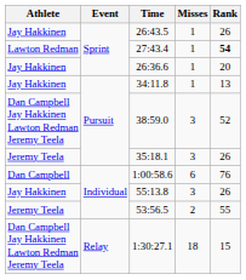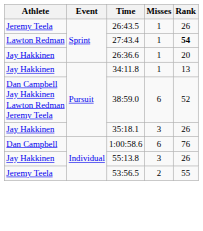 <table class=wikitable style=font-size:90%;text-align:center>
 <tr>
 <th>Athlete</th>
 <th>Event</th>
 <th>Time</th>
 <th>Misses</th>
 <th>Rank</th>
 </tr>
 <tr>
-<td align=left><a href='#'>Jay Hakkinen</a></td>
+<td align=left><a href='#'>Jeremy Teela</a></td>
 <td align=left rowspan=3><a href='#'>Sprint</a></td>
 <td>26:43.5</td>
 <td>1</td>
 <td>26</td>
 </tr>
 <tr>
 <td align=left><a href='#'>Lawton Redman</a></td>
 <td>27:43.4</td>
 <td>1</td>
 <td><strong>54</strong></td>
 </tr>
 <tr>
 <td align=left><a href='#'>Jay Hakkinen</a></td>
 <td>26:36.6</td>
 <td>1</td>
 <td>20</td>
 </tr>
 <tr>
 <td align=left><a href='#'>Jay Hakkinen</a></td>
 <td align=left rowspan=3><a href='#'>Pursuit</a></td>
 <td>34:11.8</td>
 <td>1</td>
 <td>13</td>
 </tr>
 <tr>
 <td align=left><a href='#'>Dan Campbell</a><br><a href='#'>Jay Hakkinen</a><br><a href='#'>Lawton Redman</a><br><a href='#'>Jeremy Teela</a></td>
 <td>38:59.0</td>
-<td>3</td>
+<td>6</td>
 <td>52</td>
 </tr>
 <tr>
-<td align=left><a href='#'>Jeremy Teela</a></td>
+<td align=left><a href='#'>Jay Hakkinen</a></td>
 <td>35:18.1</td>
 <td>3</td>
 <td>26</td>
 </tr>
 <tr>
 <td align=left><a href='#'>Dan Campbell</a></td>
 <td align=left rowspan=3><a href='#'>Individual</a></td>
 <td>1:00:58.6</td>
 <td>6</td>
 <td>76</td>
 </tr>
 <tr>
 <td align=left><a href='#'>Jay Hakkinen</a></td>
 <td>55:13.8</td>
 <td>3</td>
 <td>26</td>
 </tr>
 <tr>
 <td align=left><a href='#'>Jeremy Teela</a></td>
 <td>53:56.5</td>
 <td>2</td>
 <td>55</td>
 </tr>
-<tr>
-<td align=left><a href='#'>Dan Campbell</a><br><a href='#'>Jay Hakkinen</a><br><a href='#'>Lawton Redman</a><br><a href='#'>Jeremy Teela</a></td>
-<td align=left><a href='#'>Relay</a></td>
-<td>1:30:27.1</td>
-<td>18</td>
-<td>15</td>
-</tr>
 </table>
